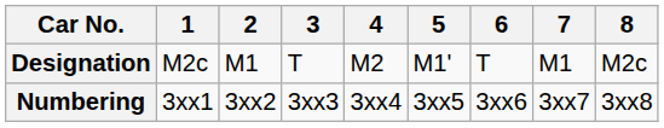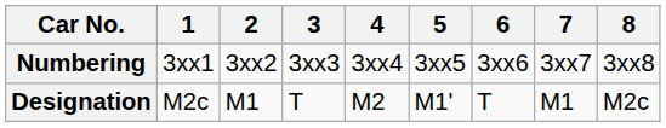 <table class="wikitable">
 <tr>
 <th>Car No.</th>
 <th>1</th>
 <th>2</th>
 <th>3</th>
 <th>4</th>
 <th>5</th>
 <th>6</th>
 <th>7</th>
 <th>8</th>
 </tr>
 <tr>
+<th>Numbering</th>
+<td>3xx1</td>
+<td>3xx2</td>
+<td>3xx3</td>
+<td>3xx4</td>
+<td>3xx5</td>
+<td>3xx6</td>
+<td>3xx7</td>
+<td>3xx8</td>
+</tr>
+<tr>
 <th>Designation</th>
 <td>M2c</td>
 <td>M1</td>
 <td>T</td>
 <td>M2</td>
 <td>M1'</td>
 <td>T</td>
 <td>M1</td>
 <td>M2c</td>
 </tr>
-<tr>
-<th>Numbering</th>
-<td>3xx1</td>
-<td>3xx2</td>
-<td>3xx3</td>
-<td>3xx4</td>
-<td>3xx5</td>
-<td>3xx6</td>
-<td>3xx7</td>
-<td>3xx8</td>
-</tr>
 </table>
